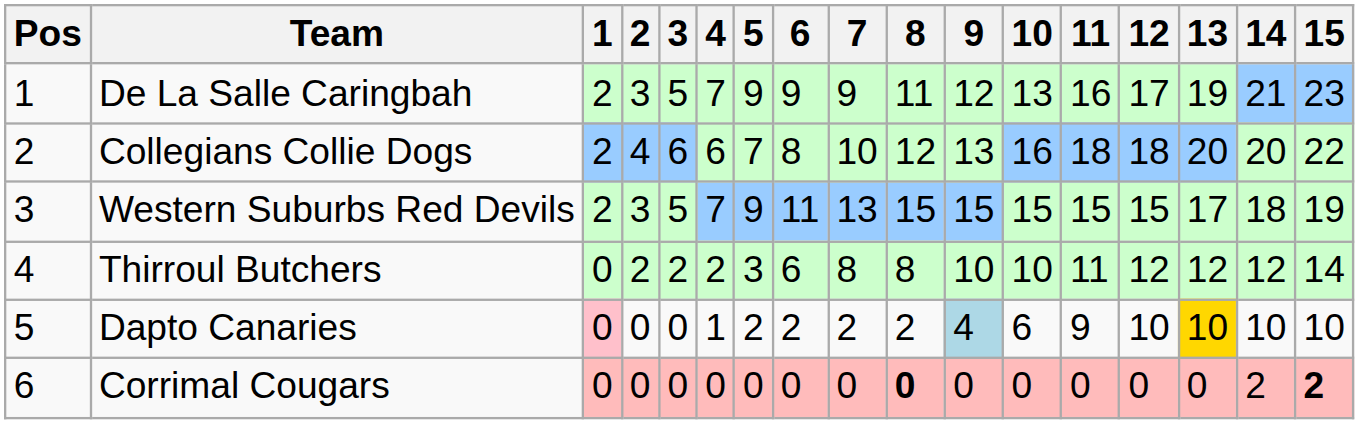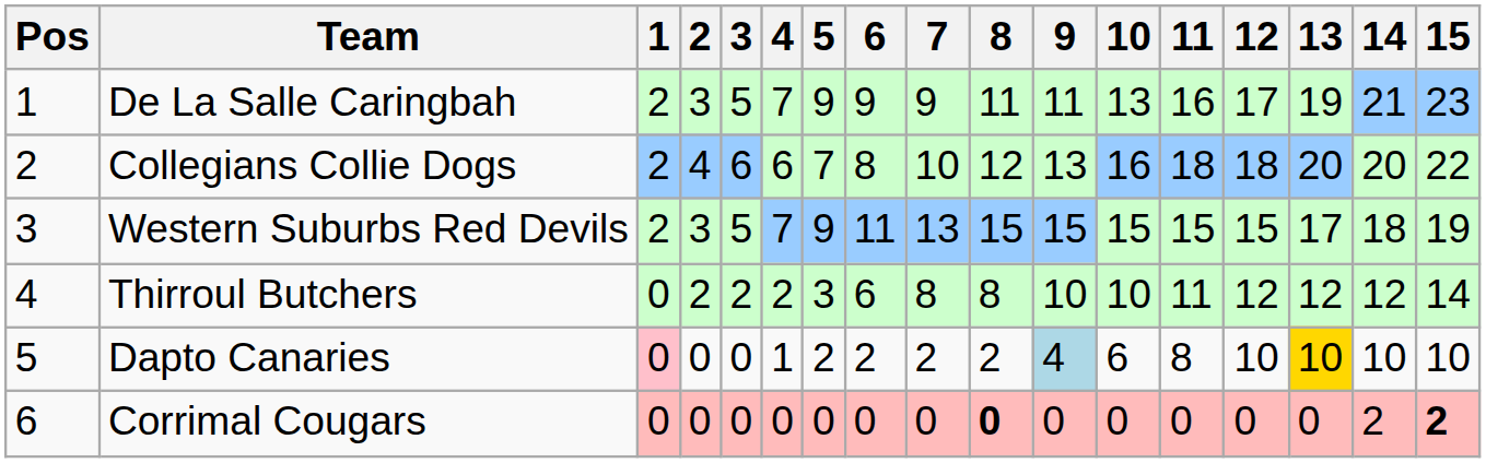 <table class="wikitable">
 <tr>
 <th>Pos</th>
 <th>Team</th>
 <th>1</th>
 <th>2</th>
 <th>3</th>
 <th>4</th>
 <th>5</th>
 <th>6</th>
 <th>7</th>
 <th>8</th>
 <th>9</th>
 <th>10</th>
 <th>11</th>
 <th>12</th>
 <th>13</th>
 <th>14</th>
 <th>15</th>
 </tr>
 <tr>
 <td>1</td>
 <td> De La Salle Caringbah</td>
 <td style="background:#ccffcc;">2</td>
 <td style="background:#ccffcc;">3</td>
 <td style="background:#ccffcc;">5</td>
 <td style="background:#ccffcc;">7</td>
 <td style="background:#ccffcc;">9</td>
 <td style="background:#ccffcc;">9</td>
 <td style="background:#ccffcc;">9</td>
 <td style="background:#ccffcc;">11</td>
-<td style="background:#ccffcc;">12</td>
+<td style="background:#ccffcc;">11</td>
 <td style="background:#ccffcc;">13</td>
 <td style="background:#ccffcc;">16</td>
 <td style="background:#ccffcc;">17</td>
 <td style="background:#ccffcc;">19</td>
 <td style="background:#99ccff;">21</td>
 <td style="background:#99ccff;">23</td>
 </tr>
 <tr>
 <td>2</td>
 <td> Collegians Collie Dogs</td>
 <td style="background:#99ccff;">2</td>
 <td style="background:#99ccff;">4</td>
 <td style="background:#99ccff;">6</td>
 <td style="background:#ccffcc;">6</td>
 <td style="background:#ccffcc;">7</td>
 <td style="background:#ccffcc;">8</td>
 <td style="background:#ccffcc;">10</td>
 <td style="background:#ccffcc;">12</td>
 <td style="background:#ccffcc;">13</td>
 <td style="background:#99ccff;">16</td>
 <td style="background:#99ccff;">18</td>
 <td style="background:#99ccff;">18</td>
 <td style="background:#99ccff;">20</td>
 <td style="background:#ccffcc;">20</td>
 <td style="background:#ccffcc;">22</td>
 </tr>
 <tr>
 <td>3</td>
 <td> Western Suburbs Red Devils</td>
 <td style="background:#ccffcc;">2</td>
 <td style="background:#ccffcc;">3</td>
 <td style="background:#ccffcc;">5</td>
 <td style="background:#99ccff;">7</td>
 <td style="background:#99ccff;">9</td>
 <td style="background:#99ccff;">11</td>
 <td style="background:#99ccff;">13</td>
 <td style="background:#99ccff;">15</td>
 <td style="background:#99ccff;">15</td>
 <td style="background:#ccffcc;">15</td>
 <td style="background:#ccffcc;">15</td>
 <td style="background:#ccffcc;">15</td>
 <td style="background:#ccffcc;">17</td>
 <td style="background:#ccffcc;">18</td>
 <td style="background:#ccffcc;">19</td>
 </tr>
 <tr>
 <td>4</td>
 <td> Thirroul Butchers</td>
 <td style="background:#ccffcc;">0</td>
 <td style="background:#ccffcc;">2</td>
 <td style="background:#ccffcc;">2</td>
 <td style="background:#ccffcc;">2</td>
 <td style="background:#ccffcc;">3</td>
 <td style="background:#ccffcc;">6</td>
 <td style="background:#ccffcc;">8</td>
 <td style="background:#ccffcc;">8</td>
 <td style="background:#ccffcc;">10</td>
 <td style="background:#ccffcc;">10</td>
 <td style="background:#ccffcc;">11</td>
 <td style="background:#ccffcc;">12</td>
 <td style="background:#ccffcc;">12</td>
 <td style="background:#ccffcc;">12</td>
 <td style="background:#ccffcc;">14</td>
 </tr>
 <tr>
 <td>5</td>
 <td> Dapto Canaries</td>
 <td style="background: pink;">0</td>
 <td>0</td>
 <td>0</td>
 <td>1</td>
 <td>2</td>
 <td>2</td>
 <td>2</td>
 <td>2</td>
 <td style="background: lightblue;">4</td>
 <td>6</td>
-<td>9</td>
+<td>8</td>
 <td>10</td>
 <td style="background: gold;">10</td>
 <td>10</td>
 <td>10</td>
 </tr>
 <tr>
 <td>6</td>
 <td> Corrimal Cougars</td>
 <td style="background:#ffbbbb;">0</td>
 <td style="background:#ffbbbb;">0</td>
 <td style="background:#ffbbbb;">0</td>
 <td style="background:#ffbbbb;">0</td>
 <td style="background:#ffbbbb;">0</td>
 <td style="background:#ffbbbb;">0</td>
 <td style="background:#ffbbbb;">0</td>
 <td style="background:#ffbbbb;"><strong>0</strong></td>
 <td style="background:#ffbbbb;">0</td>
 <td style="background:#ffbbbb;">0</td>
 <td style="background:#ffbbbb;">0</td>
 <td style="background:#ffbbbb;">0</td>
 <td style="background:#ffbbbb;">0</td>
 <td style="background:#ffbbbb;">2</td>
 <td style="background:#ffbbbb;"><strong>2</strong></td>
 </tr>
 </table>
